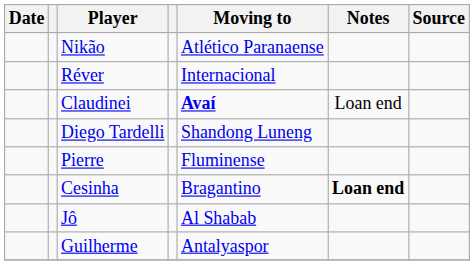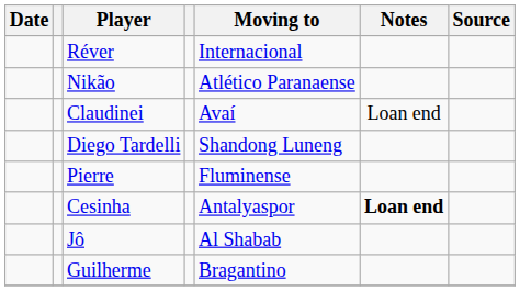 <table class="wikitable sortable">
 <tr>
 <th>Date</th>
 <th></th>
 <th>Player</th>
 <th></th>
 <th>Moving to</th>
 <th class="unsortable">Notes</th>
 <th>Source</th>
 </tr>
 <tr>
 <td></td>
 <td align=center></td>
+<td> <a href='#'>Réver</a></td>
+<td align=center></td>
+<td> <a href='#'>Internacional</a></td>
+<td align=center></td>
+<td></td>
+</tr>
+<tr>
+<td></td>
+<td align=center></td>
 <td> <a href='#'>Nikão</a></td>
 <td align=center></td>
 <td> <a href='#'>Atlético Paranaense</a></td>
 <td align=center></td>
 <td></td>
 </tr>
 <tr>
 <td></td>
 <td align=center></td>
-<td> <a href='#'>Réver</a></td>
-<td align=center></td>
-<td> <a href='#'>Internacional</a></td>
-<td align=center></td>
-<td></td>
-</tr>
-<tr>
-<td></td>
-<td align=center></td>
 <td> <a href='#'>Claudinei</a></td>
 <td align=center></td>
-<td><strong> <a href='#'>Avaí</a></strong></td>
+<td> <a href='#'>Avaí</a></td>
 <td align=center>Loan end</td>
 <td></td>
 </tr>
 <tr>
 <td></td>
 <td align=center></td>
 <td> <a href='#'>Diego Tardelli</a></td>
 <td align=center></td>
 <td> <a href='#'>Shandong Luneng</a></td>
 <td align=center></td>
 <td></td>
 </tr>
 <tr>
 <td></td>
 <td align=center></td>
 <td> <a href='#'>Pierre</a></td>
 <td align=center></td>
 <td> <a href='#'>Fluminense</a></td>
 <td align=center></td>
 <td></td>
 </tr>
 <tr>
 <td></td>
 <td align=center></td>
 <td> <a href='#'>Cesinha</a></td>
 <td align=center></td>
-<td> <a href='#'>Bragantino</a></td>
+<td> <a href='#'>Antalyaspor</a></td>
 <td align=center><strong>Loan end</strong></td>
 <td></td>
 </tr>
 <tr>
 <td></td>
 <td align=center></td>
 <td> <a href='#'>Jô</a></td>
 <td align=center></td>
 <td> <a href='#'>Al Shabab</a></td>
 <td align=center></td>
 <td></td>
 </tr>
 <tr>
 <td></td>
 <td align=center></td>
 <td> <a href='#'>Guilherme</a></td>
 <td align=center></td>
-<td> <a href='#'>Antalyaspor</a></td>
+<td> <a href='#'>Bragantino</a></td>
 <td align=center></td>
 <td></td>
 </tr>
 <tr>
 </tr>
 </table>
